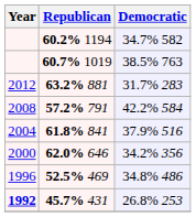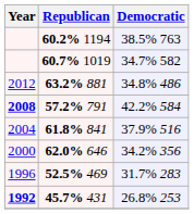 <table class="wikitable" style="font-size: 95%;">
 <tr bgcolor=lightgrey>
 <th>Year</th>
 <th><a href='#'>Republican</a></th>
 <th><a href='#'>Democratic</a></th>
 </tr>
 <tr>
 <td align="center" bgcolor="#fff3f3"></td>
 <td align="center" bgcolor="#fff3f3"><strong>60.2%</strong> 1194</td>
-<td align="center" bgcolor="#f0f0ff">34.7% 582</td>
+<td align="center" bgcolor="#f0f0ff">38.5% 763</td>
 </tr>
 <tr>
 <td align="center" bgcolor="#fff3f3"></td>
 <td align="center" bgcolor="#fff3f3"><strong>60.7%</strong> 1019</td>
-<td align="center" bgcolor="#f0f0ff">38.5% 763</td>
+<td align="center" bgcolor="#f0f0ff">34.7% 582</td>
 </tr>
 <tr>
 <td align="center" bgcolor="#fff3f3"><a href='#'>2012</a></td>
 <td align="center" bgcolor="#fff3f3"><strong>63.2%</strong> <em>881</em></td>
-<td align="center" bgcolor="#f0f0ff">31.7% <em>283</em></td>
+<td align="center" bgcolor="#f0f0ff">34.8% <em>486</em></td>
 </tr>
 <tr>
-<td align="center" bgcolor="#fff3f3"><a href='#'>2008</a></td>
+<td align="center" bgcolor="#fff3f3"><strong><a href='#'>2008</a></strong></td>
 <td align="center" bgcolor="#fff3f3"><strong>57.2%</strong> <em>791</em></td>
 <td align="center" bgcolor="#f0f0ff">42.2% <em>584</em></td>
 </tr>
 <tr>
 <td align="center" bgcolor="#fff3f3"><a href='#'>2004</a></td>
 <td align="center" bgcolor="#fff3f3"><strong>61.8%</strong> <em>841</em></td>
 <td align="center" bgcolor="#f0f0ff">37.9% <em>516</em></td>
 </tr>
 <tr>
 <td align="center" bgcolor="#fff3f3"><a href='#'>2000</a></td>
 <td align="center" bgcolor="#fff3f3"><strong>62.0%</strong> <em>646</em></td>
 <td align="center" bgcolor="#f0f0ff">34.2% <em>356</em></td>
 </tr>
 <tr>
 <td align="center" bgcolor="#fff3f3"><a href='#'>1996</a></td>
 <td align="center" bgcolor="#fff3f3"><strong>52.5%</strong> <em>469</em></td>
-<td align="center" bgcolor="#f0f0ff">34.8% <em>486</em></td>
+<td align="center" bgcolor="#f0f0ff">31.7% <em>283</em></td>
 </tr>
 <tr>
 <td align="center" bgcolor="#fff3f3"><strong><a href='#'>1992</a></strong></td>
 <td align="center" bgcolor="#fff3f3"><strong>45.7%</strong> <em>431</em></td>
 <td align="center" bgcolor="#f0f0ff">26.8% <em>253</em></td>
 </tr>
 <tr>
 </tr>
 </table>
